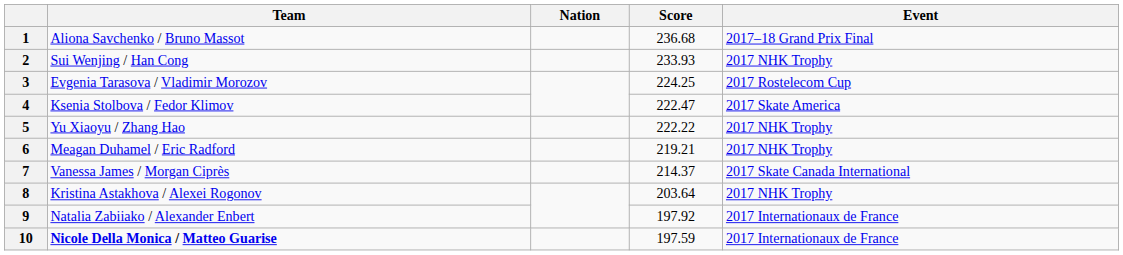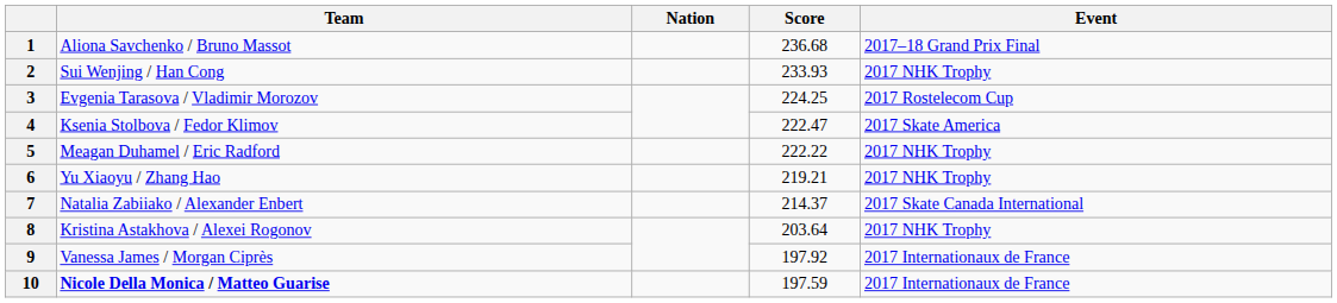 <table class="wikitable sortable" style="text-align:left; width:80%">
 <tr>
 <th scope="col"></th>
 <th scope="col">Team</th>
 <th scope="col">Nation</th>
 <th scope="col">Score</th>
 <th scope="col">Event</th>
 </tr>
 <tr>
 <th scope="row">1</th>
 <td><a href='#'>Aliona Savchenko</a> / <a href='#'>Bruno Massot</a></td>
 <td></td>
 <td style="text-align:center;">236.68</td>
 <td><a href='#'>2017–18 Grand Prix Final</a></td>
 </tr>
 <tr>
 <th scope="row">2</th>
 <td><a href='#'>Sui Wenjing</a> / <a href='#'>Han Cong</a></td>
 <td></td>
 <td style="text-align:center;">233.93</td>
 <td><a href='#'>2017 NHK Trophy</a></td>
 </tr>
 <tr>
 <th scope="row">3</th>
 <td><a href='#'>Evgenia Tarasova</a> / <a href='#'>Vladimir Morozov</a></td>
 <td rowspan="2"></td>
 <td style="text-align:center;">224.25</td>
 <td><a href='#'>2017 Rostelecom Cup</a></td>
 </tr>
 <tr>
 <th scope="row">4</th>
 <td><a href='#'>Ksenia Stolbova</a> / <a href='#'>Fedor Klimov</a></td>
 <td style="text-align:center;">222.47</td>
 <td><a href='#'>2017 Skate America</a></td>
 </tr>
 <tr>
 <th scope="row">5</th>
-<td><a href='#'>Yu Xiaoyu</a> / <a href='#'>Zhang Hao</a></td>
+<td><a href='#'>Meagan Duhamel</a> / <a href='#'>Eric Radford</a></td>
 <td></td>
 <td style="text-align:center;">222.22</td>
 <td><a href='#'>2017 NHK Trophy</a></td>
 </tr>
 <tr>
 <th scope="row">6</th>
-<td><a href='#'>Meagan Duhamel</a> / <a href='#'>Eric Radford</a></td>
+<td><a href='#'>Yu Xiaoyu</a> / <a href='#'>Zhang Hao</a></td>
 <td></td>
 <td style="text-align:center;">219.21</td>
 <td><a href='#'>2017 NHK Trophy</a></td>
 </tr>
 <tr>
 <th scope="row">7</th>
-<td><a href='#'>Vanessa James</a> / <a href='#'>Morgan Ciprès</a></td>
+<td><a href='#'>Natalia Zabiiako</a> / <a href='#'>Alexander Enbert</a></td>
 <td></td>
 <td style="text-align:center;">214.37</td>
 <td><a href='#'>2017 Skate Canada International</a></td>
 </tr>
 <tr>
 <th scope="row">8</th>
 <td><a href='#'>Kristina Astakhova</a> / <a href='#'>Alexei Rogonov</a></td>
 <td rowspan="2"></td>
 <td style="text-align:center;">203.64</td>
 <td><a href='#'>2017 NHK Trophy</a></td>
 </tr>
 <tr>
 <th scope="row">9</th>
-<td><a href='#'>Natalia Zabiiako</a> / <a href='#'>Alexander Enbert</a></td>
+<td><a href='#'>Vanessa James</a> / <a href='#'>Morgan Ciprès</a></td>
 <td style="text-align:center;">197.92</td>
 <td><a href='#'>2017 Internationaux de France</a></td>
 </tr>
 <tr>
 <th scope="row">10</th>
 <td><strong><a href='#'>Nicole Della Monica</a> / <a href='#'>Matteo Guarise</a></strong></td>
 <td></td>
 <td style="text-align:center;">197.59</td>
 <td><a href='#'>2017 Internationaux de France</a></td>
 </tr>
 </table>
